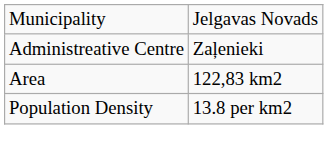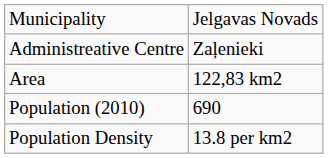 <table class="wikitable">
 <tr>
 <td>Municipality</td>
 <td>Jelgavas Novads</td>
 </tr>
 <tr>
 <td>Administreative Centre</td>
 <td>Zaļenieki</td>
 </tr>
 <tr>
 <td>Area</td>
 <td>122,83 km2</td>
 </tr>
 <tr>
+<td>Population (2010)</td>
+<td>690</td>
+</tr>
+<tr>
 <td>Population Density</td>
 <td>13.8  per km2</td>
 </tr>
 </table>
